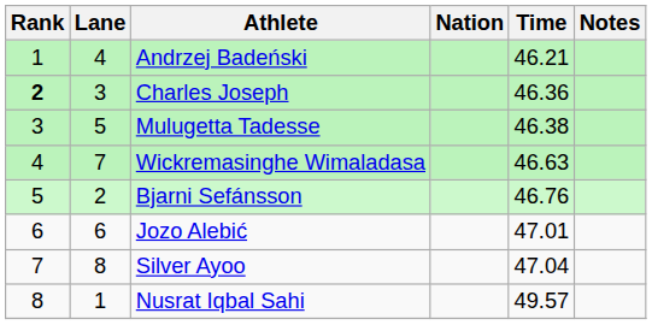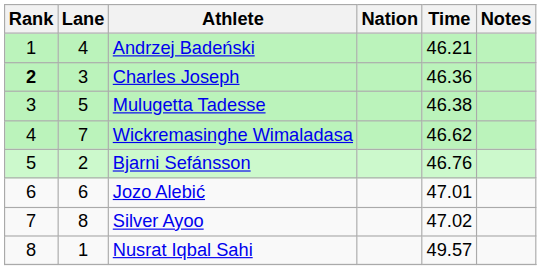 <table class="wikitable sortable" style="text-align:center">
 <tr>
 <th>Rank</th>
 <th>Lane</th>
 <th>Athlete</th>
 <th>Nation</th>
 <th>Time</th>
 <th>Notes</th>
 </tr>
 <tr bgcolor=bbf3bb>
 <td>1</td>
 <td>4</td>
 <td align=left><a href='#'>Andrzej Badeński</a></td>
 <td align=left></td>
 <td>46.21</td>
 <td></td>
 </tr>
 <tr bgcolor=bbf3bb>
 <td><strong>2</strong></td>
 <td>3</td>
 <td align=left><a href='#'>Charles Joseph</a></td>
 <td align=left></td>
 <td>46.36</td>
 <td></td>
 </tr>
 <tr bgcolor=bbf3bb>
 <td>3</td>
 <td>5</td>
 <td align=left><a href='#'>Mulugetta Tadesse</a></td>
 <td align=left></td>
 <td>46.38</td>
 <td></td>
 </tr>
 <tr bgcolor=bbf3bb>
 <td>4</td>
 <td>7</td>
 <td align=left><a href='#'>Wickremasinghe Wimaladasa</a></td>
 <td align=left></td>
-<td>46.63</td>
+<td>46.62</td>
 <td></td>
 </tr>
 <tr bgcolor=ccf9cc>
 <td>5</td>
 <td>2</td>
 <td align=left><a href='#'>Bjarni Sefánsson</a></td>
 <td align=left></td>
 <td>46.76</td>
 <td></td>
 </tr>
 <tr>
 <td>6</td>
 <td>6</td>
 <td align=left><a href='#'>Jozo Alebić</a></td>
 <td align=left></td>
 <td>47.01</td>
 <td></td>
 </tr>
 <tr>
 <td>7</td>
 <td>8</td>
 <td align=left><a href='#'>Silver Ayoo</a></td>
 <td align=left></td>
-<td>47.04</td>
+<td>47.02</td>
 <td></td>
 </tr>
 <tr>
 <td>8</td>
 <td>1</td>
 <td align=left><a href='#'>Nusrat Iqbal Sahi</a></td>
 <td align=left></td>
 <td>49.57</td>
 <td></td>
 </tr>
 <tr>
 </tr>
 </table>
